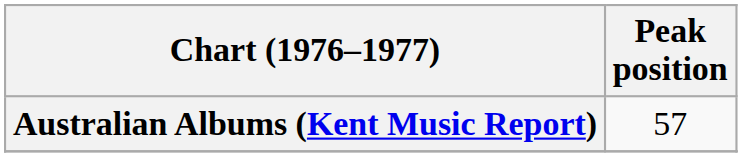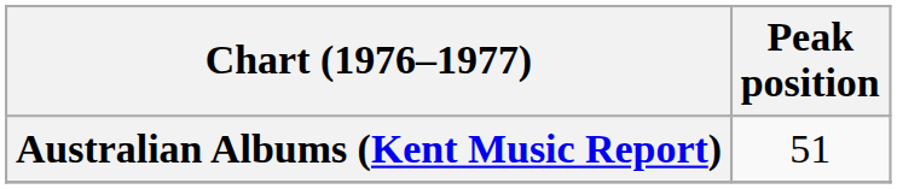 <table class="wikitable sortable plainrowheaders" style="text-align:center">
 <tr>
 <th scope="col">Chart (1976–1977)</th>
 <th scope="col">Peak<br> position</th>
 </tr>
 <tr>
 <th scope="row">Australian Albums (<a href='#'>Kent Music Report</a>)</th>
-<td align="center">57</td>
+<td align="center">51</td>
 </tr>
 <tr>
 </tr>
 <tr>
 </tr>
 <tr>
 </tr>
 <tr>
 </tr>
 </table>
